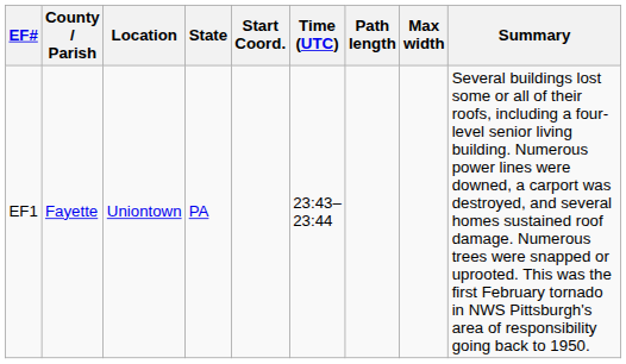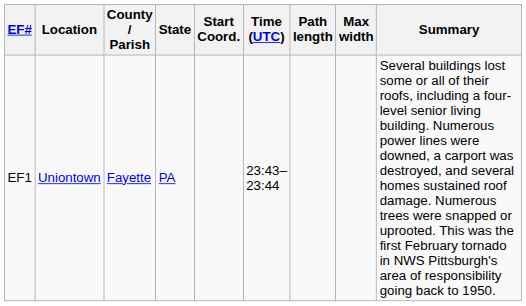 <table class="wikitable sortable" style="width:100%;">
 <tr>
 <th scope="col"  style="width:3%; text-align:center;"><a href='#'>EF#</a></th>
+<th scope="col"  style="width:7%; text-align:center;" class="unsortable">Location</th>
 <th scope="col"  style="width:6%; text-align:center;" class="unsortable">County / Parish</th>
-<th scope="col"  style="width:7%; text-align:center;" class="unsortable">Location</th>
 <th scope="col"  style="width:5%; text-align:center;">State</th>
 <th scope="col"  style="width:6%; text-align:center;">Start Coord.</th>
 <th scope="col"  style="width:6%; text-align:center;">Time (<a href='#'>UTC</a>)</th>
 <th scope="col"  style="width:6%; text-align:center;">Path length</th>
 <th scope="col"  style="width:6%; text-align:center;">Max width</th>
 <th scope="col" class="unsortable" style="width:48%; text-align:center;">Summary</th>
 </tr>
 <tr>
 <td bgcolor=>EF1</td>
+<td><a href='#'>Uniontown</a></td>
 <td><a href='#'>Fayette</a></td>
-<td><a href='#'>Uniontown</a></td>
 <td><a href='#'>PA</a></td>
 <td></td>
 <td>23:43–23:44</td>
 <td></td>
 <td></td>
 <td>Several buildings lost some or all of their roofs, including a four-level senior living building. Numerous power lines were downed, a carport was destroyed, and several homes sustained roof damage. Numerous trees were snapped or uprooted. This was the first February tornado in NWS Pittsburgh's area of responsibility going back to 1950.</td>
 </tr>
 </table>
